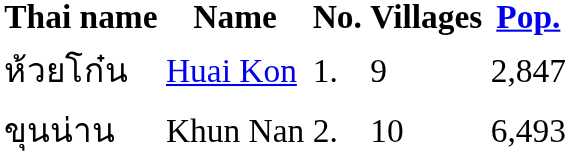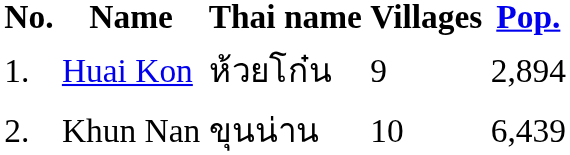 <table>
 <tr>
+<th>No.</th>
+<th>Name</th>
 <th>Thai name</th>
-<th>Name</th>
-<th>No.</th>
 <th>Villages</th>
 <th><a href='#'>Pop.</a></th>
 <td>    </td>
 </tr>
 <tr>
+<td>1.</td>
+<td><a href='#'>Huai Kon</a></td>
 <td>ห้วยโก๋น</td>
-<td><a href='#'>Huai Kon</a></td>
-<td>1.</td>
 <td>9</td>
-<td>2,847</td>
+<td>2,894</td>
 <td></td>
 </tr>
 <tr>
+<td>2.</td>
+<td>Khun Nan</td>
 <td>ขุนน่าน</td>
-<td>Khun Nan</td>
-<td>2.</td>
 <td>10</td>
-<td>6,493</td>
+<td>6,439</td>
 <td></td>
 </tr>
 </table>
